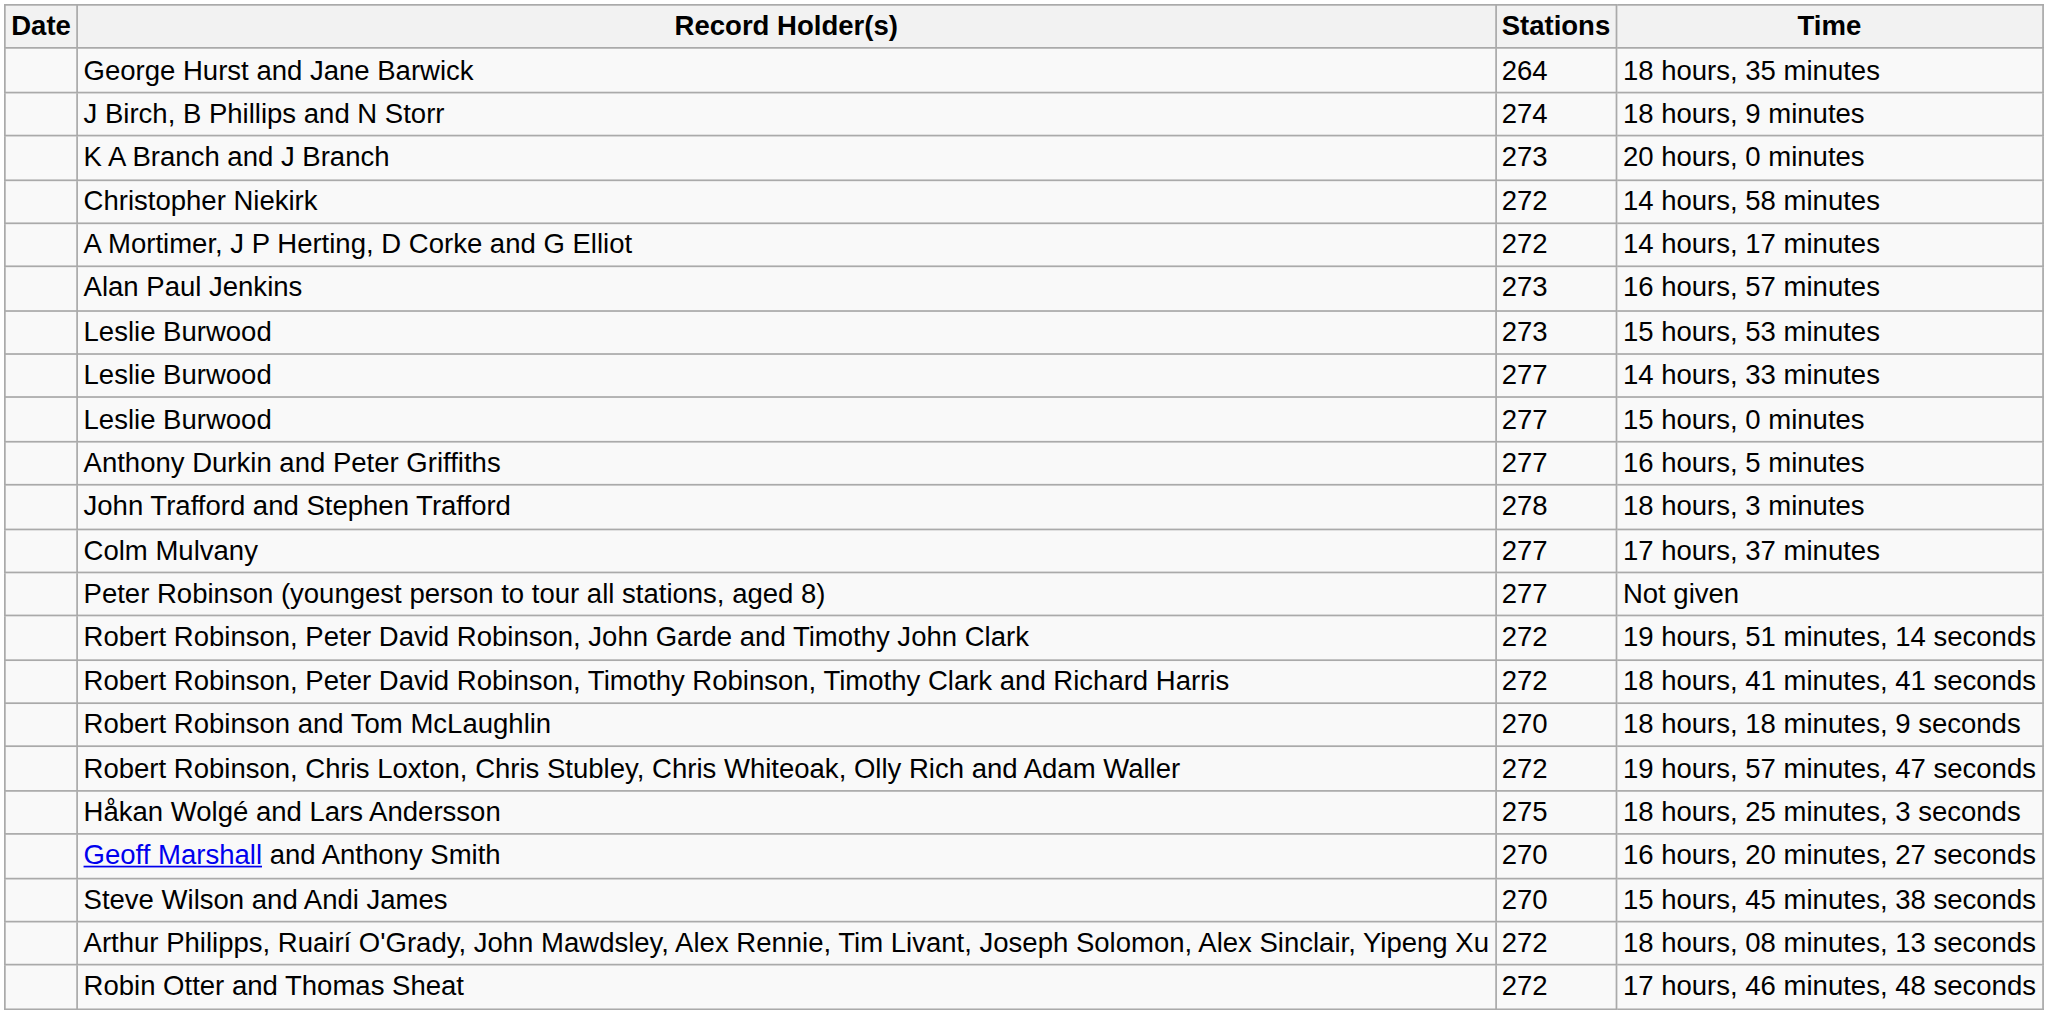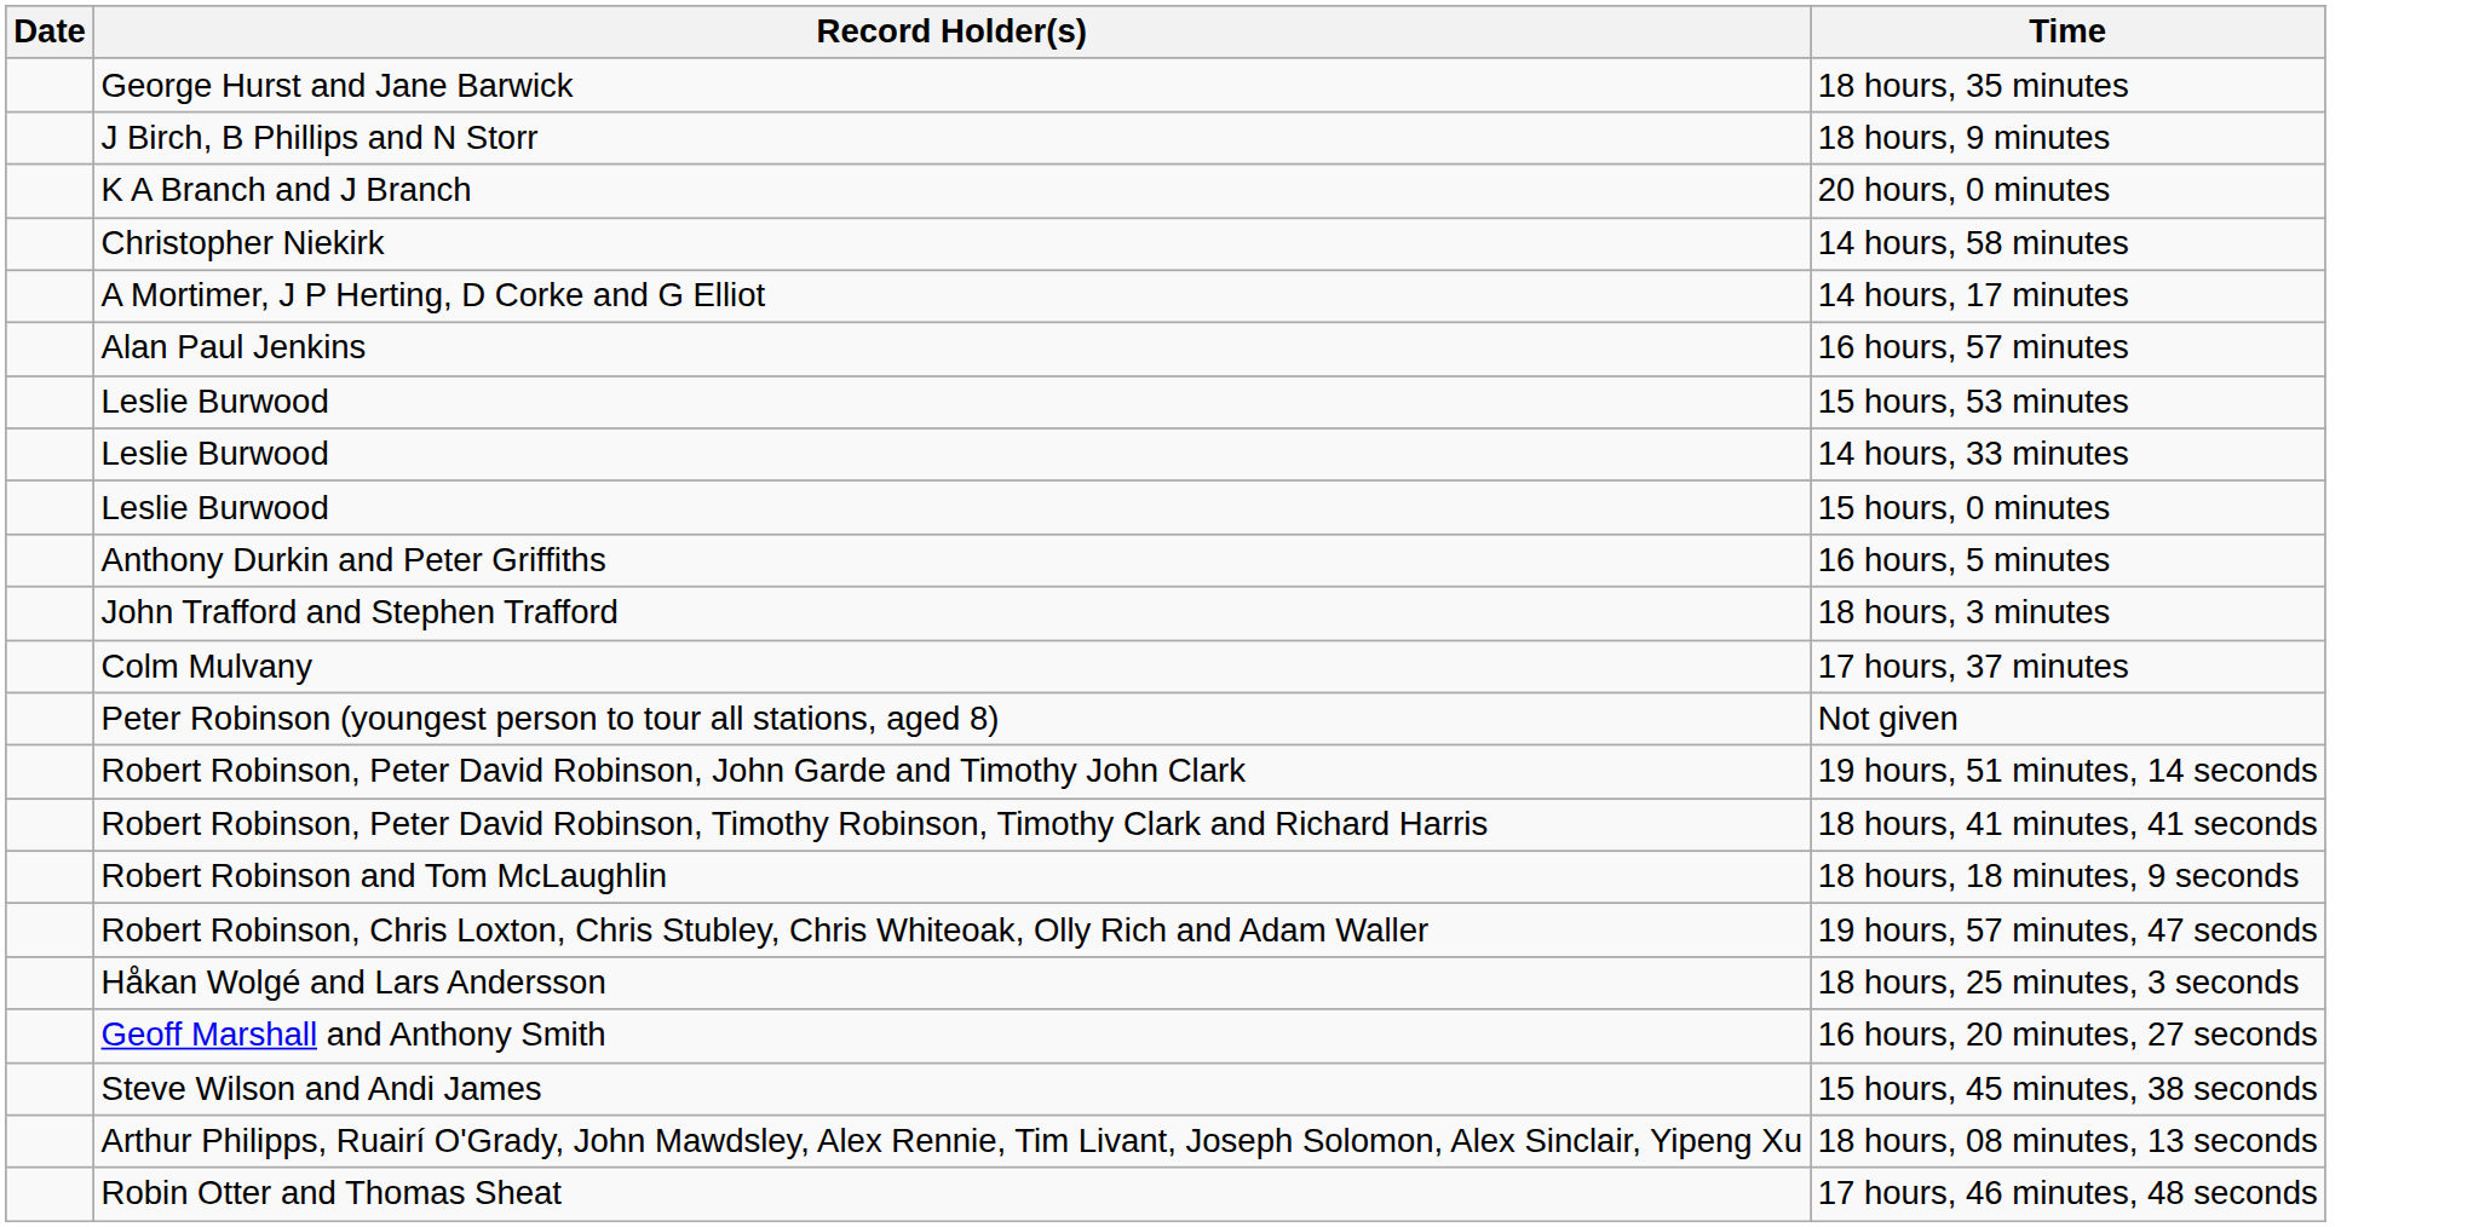 <table class="wikitable sortable">
 <tr>
 <th data-sort-type="date">Date</th>
 <th>Record Holder(s)</th>
-<th>Stations</th>
 <th>Time</th>
 </tr>
 <tr>
 <td></td>
 <td>George Hurst and Jane Barwick</td>
-<td>264</td>
 <td>18 hours, 35 minutes</td>
 </tr>
 <tr>
 <td></td>
 <td>J Birch, B Phillips and N Storr</td>
-<td>274</td>
 <td>18 hours, 9 minutes</td>
 </tr>
 <tr>
 <td></td>
 <td>K A Branch and J Branch</td>
-<td>273</td>
 <td>20 hours, 0 minutes</td>
 </tr>
 <tr>
 <td></td>
 <td>Christopher Niekirk</td>
-<td>272</td>
 <td>14 hours, 58 minutes</td>
 </tr>
 <tr>
 <td></td>
 <td>A Mortimer, J P Herting, D Corke and G Elliot</td>
-<td>272</td>
 <td>14 hours, 17 minutes</td>
 </tr>
 <tr>
 <td></td>
 <td>Alan Paul Jenkins</td>
-<td>273</td>
 <td>16 hours, 57 minutes</td>
 </tr>
 <tr>
 <td></td>
 <td>Leslie Burwood</td>
-<td>273</td>
 <td>15 hours, 53 minutes</td>
 </tr>
 <tr>
 <td></td>
 <td>Leslie Burwood</td>
-<td>277</td>
 <td>14 hours, 33 minutes</td>
 </tr>
 <tr>
 <td></td>
 <td>Leslie Burwood</td>
-<td>277</td>
 <td>15 hours, 0 minutes</td>
 </tr>
 <tr>
 <td></td>
 <td>Anthony Durkin and Peter Griffiths</td>
-<td>277</td>
 <td>16 hours, 5 minutes</td>
 </tr>
 <tr>
 <td></td>
 <td>John Trafford and Stephen Trafford</td>
-<td>278</td>
 <td>18 hours, 3 minutes</td>
 </tr>
 <tr>
 <td></td>
 <td>Colm Mulvany</td>
-<td>277</td>
 <td>17 hours, 37 minutes</td>
 </tr>
 <tr>
 <td></td>
 <td>Peter Robinson (youngest person to tour all stations, aged 8)</td>
-<td>277</td>
 <td>Not given</td>
 </tr>
 <tr>
 <td></td>
 <td>Robert Robinson, Peter David Robinson, John Garde and Timothy John Clark</td>
-<td>272</td>
 <td>19 hours, 51 minutes, 14 seconds</td>
 </tr>
 <tr>
 <td></td>
 <td>Robert Robinson, Peter David Robinson, Timothy Robinson, Timothy Clark and Richard Harris</td>
-<td>272</td>
 <td>18 hours, 41 minutes, 41 seconds</td>
 </tr>
 <tr>
 <td></td>
 <td>Robert Robinson and Tom McLaughlin</td>
-<td>270</td>
 <td>18 hours, 18 minutes, 9 seconds</td>
 </tr>
 <tr>
 <td></td>
 <td>Robert Robinson, Chris Loxton, Chris Stubley, Chris Whiteoak, Olly Rich and Adam Waller</td>
-<td>272</td>
 <td>19 hours, 57 minutes, 47 seconds</td>
 </tr>
 <tr>
 <td></td>
 <td>Håkan Wolgé and Lars Andersson</td>
-<td>275</td>
 <td>18 hours, 25 minutes, 3 seconds</td>
 </tr>
 <tr>
 <td></td>
 <td><a href='#'>Geoff Marshall</a> and Anthony Smith</td>
-<td>270</td>
 <td>16 hours, 20 minutes, 27 seconds</td>
 </tr>
 <tr>
 <td></td>
 <td>Steve Wilson and Andi James</td>
-<td>270</td>
 <td>15 hours, 45 minutes, 38 seconds</td>
 </tr>
 <tr>
 <td></td>
 <td>Arthur Philipps, Ruairí O'Grady, John Mawdsley, Alex Rennie, Tim Livant, Joseph Solomon, Alex Sinclair, Yipeng Xu</td>
-<td>272</td>
 <td>18 hours, 08 minutes, 13 seconds</td>
 </tr>
 <tr>
 <td></td>
 <td>Robin Otter and Thomas Sheat </td>
-<td>272</td>
 <td>17 hours, 46 minutes, 48 seconds</td>
 </tr>
 </table>
